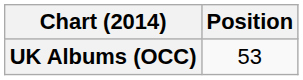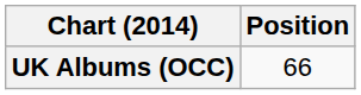 <table class="wikitable sortable plainrowheaders" style="text-align:center">
 <tr>
 <th scope="col">Chart (2014)</th>
 <th scope="col">Position</th>
 </tr>
 <tr>
 <th scope="row">UK Albums (OCC)</th>
-<td>53</td>
+<td>66</td>
 </tr>
 </table>
